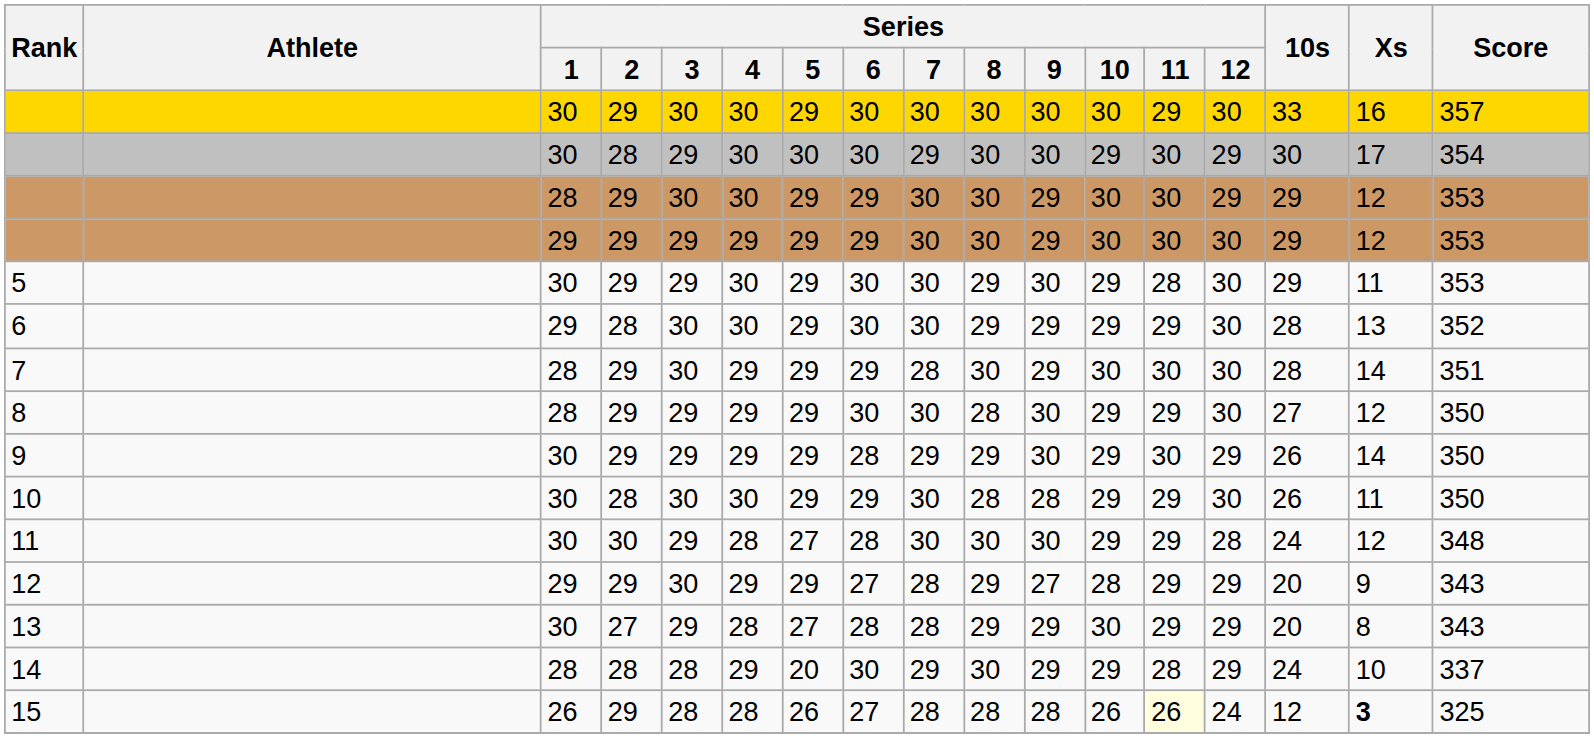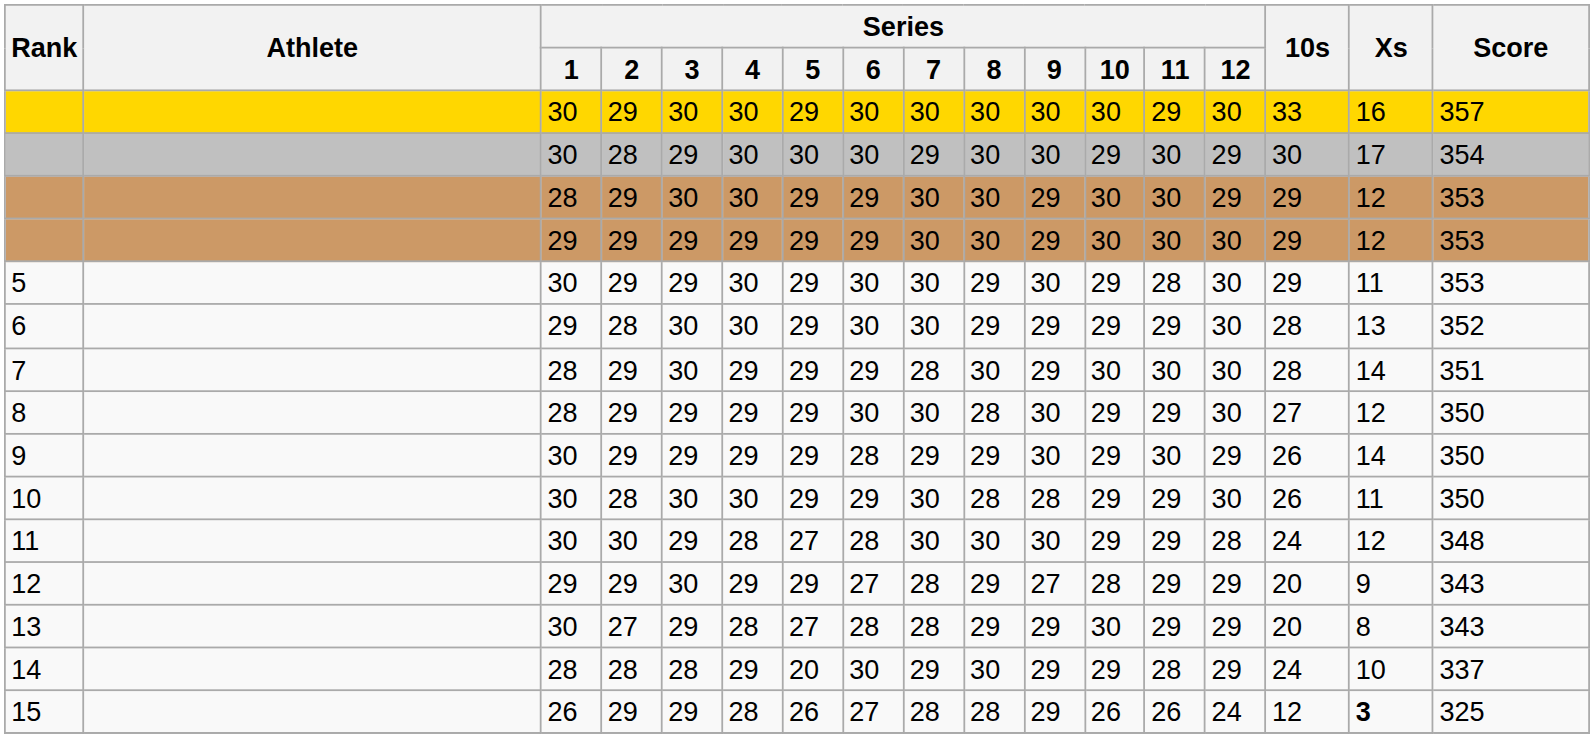 <table class="wikitable" style="font-size:95%" style="width:35em;" style="text-align:center">
 <tr>
 <th rowspan=2>Rank</th>
 <th rowspan=2 width=250>Athlete</th>
 <th colspan=12 width=400>Series</th>
 <th rowspan=2 width=40>10s</th>
 <th rowspan=2 width=40>Xs</th>
 <th rowspan=2 width=80>Score</th>
 </tr>
 <tr>
 <th>1</th>
 <th>2</th>
 <th>3</th>
 <th>4</th>
 <th>5</th>
 <th>6</th>
 <th>7</th>
 <th>8</th>
 <th>9</th>
 <th>10</th>
 <th>11</th>
 <th>12</th>
 </tr>
 <tr bgcolor=gold>
 <td></td>
 <td align=left></td>
 <td>30</td>
 <td>29</td>
 <td>30</td>
 <td>30</td>
 <td>29</td>
 <td>30</td>
 <td>30</td>
 <td>30</td>
 <td>30</td>
 <td>30</td>
 <td>29</td>
 <td>30</td>
 <td>33</td>
 <td>16</td>
 <td>357</td>
 </tr>
 <tr bgcolor=silver>
 <td></td>
 <td align=left></td>
 <td>30</td>
 <td>28</td>
 <td>29</td>
 <td>30</td>
 <td>30</td>
 <td>30</td>
 <td>29</td>
 <td>30</td>
 <td>30</td>
 <td>29</td>
 <td>30</td>
 <td>29</td>
 <td>30</td>
 <td>17</td>
 <td>354</td>
 </tr>
 <tr bgcolor=cc9966>
 <td></td>
 <td align=left></td>
 <td>28</td>
 <td>29</td>
 <td>30</td>
 <td>30</td>
 <td>29</td>
 <td>29</td>
 <td>30</td>
 <td>30</td>
 <td>29</td>
 <td>30</td>
 <td>30</td>
 <td>29</td>
 <td>29</td>
 <td>12</td>
 <td>353</td>
 </tr>
 <tr bgcolor=cc9966>
 <td></td>
 <td align=left></td>
 <td>29</td>
 <td>29</td>
 <td>29</td>
 <td>29</td>
 <td>29</td>
 <td>29</td>
 <td>30</td>
 <td>30</td>
 <td>29</td>
 <td>30</td>
 <td>30</td>
 <td>30</td>
 <td>29</td>
 <td>12</td>
 <td>353</td>
 </tr>
 <tr>
 <td>5</td>
 <td align=left></td>
 <td>30</td>
 <td>29</td>
 <td>29</td>
 <td>30</td>
 <td>29</td>
 <td>30</td>
 <td>30</td>
 <td>29</td>
 <td>30</td>
 <td>29</td>
 <td>28</td>
 <td>30</td>
 <td>29</td>
 <td>11</td>
 <td>353</td>
 </tr>
 <tr>
 <td>6</td>
 <td align=left></td>
 <td>29</td>
 <td>28</td>
 <td>30</td>
 <td>30</td>
 <td>29</td>
 <td>30</td>
 <td>30</td>
 <td>29</td>
 <td>29</td>
 <td>29</td>
 <td>29</td>
 <td>30</td>
 <td>28</td>
 <td>13</td>
 <td>352</td>
 </tr>
 <tr>
 <td>7</td>
 <td align=left></td>
 <td>28</td>
 <td>29</td>
 <td>30</td>
 <td>29</td>
 <td>29</td>
 <td>29</td>
 <td>28</td>
 <td>30</td>
 <td>29</td>
 <td>30</td>
 <td>30</td>
 <td>30</td>
 <td>28</td>
 <td>14</td>
 <td>351</td>
 </tr>
 <tr>
 <td>8</td>
 <td align=left></td>
 <td>28</td>
 <td>29</td>
 <td>29</td>
 <td>29</td>
 <td>29</td>
 <td>30</td>
 <td>30</td>
 <td>28</td>
 <td>30</td>
 <td>29</td>
 <td>29</td>
 <td>30</td>
 <td>27</td>
 <td>12</td>
 <td>350</td>
 </tr>
 <tr>
 <td>9</td>
 <td align=left></td>
 <td>30</td>
 <td>29</td>
 <td>29</td>
 <td>29</td>
 <td>29</td>
 <td>28</td>
 <td>29</td>
 <td>29</td>
 <td>30</td>
 <td>29</td>
 <td>30</td>
 <td>29</td>
 <td>26</td>
 <td>14</td>
 <td>350</td>
 </tr>
 <tr>
 <td>10</td>
 <td align=left></td>
 <td>30</td>
 <td>28</td>
 <td>30</td>
 <td>30</td>
 <td>29</td>
 <td>29</td>
 <td>30</td>
 <td>28</td>
 <td>28</td>
 <td>29</td>
 <td>29</td>
 <td>30</td>
 <td>26</td>
 <td>11</td>
 <td>350</td>
 </tr>
 <tr>
 <td>11</td>
 <td align=left></td>
 <td>30</td>
 <td>30</td>
 <td>29</td>
 <td>28</td>
 <td>27</td>
 <td>28</td>
 <td>30</td>
 <td>30</td>
 <td>30</td>
 <td>29</td>
 <td>29</td>
 <td>28</td>
 <td>24</td>
 <td>12</td>
 <td>348</td>
 </tr>
 <tr>
 <td>12</td>
 <td align=left></td>
 <td>29</td>
 <td>29</td>
 <td>30</td>
 <td>29</td>
 <td>29</td>
 <td>27</td>
 <td>28</td>
 <td>29</td>
 <td>27</td>
 <td>28</td>
 <td>29</td>
 <td>29</td>
 <td>20</td>
 <td>9</td>
 <td>343</td>
 </tr>
 <tr>
 <td>13</td>
 <td align=left></td>
 <td>30</td>
 <td>27</td>
 <td>29</td>
 <td>28</td>
 <td>27</td>
 <td>28</td>
 <td>28</td>
 <td>29</td>
 <td>29</td>
 <td>30</td>
 <td>29</td>
 <td>29</td>
 <td>20</td>
 <td>8</td>
 <td>343</td>
 </tr>
 <tr>
 <td>14</td>
 <td align=left></td>
 <td>28</td>
 <td>28</td>
 <td>28</td>
 <td>29</td>
 <td>20</td>
 <td>30</td>
 <td>29</td>
 <td>30</td>
 <td>29</td>
 <td>29</td>
 <td>28</td>
 <td>29</td>
 <td>24</td>
 <td>10</td>
 <td>337</td>
 </tr>
 <tr>
 <td>15</td>
 <td align=left></td>
 <td>26</td>
 <td>29</td>
-<td>28</td>
+<td>29</td>
 <td>28</td>
 <td>26</td>
 <td>27</td>
 <td>28</td>
 <td>28</td>
-<td>28</td>
+<td>29</td>
 <td>26</td>
-<td style="background: lightyellow;">26</td>
+<td>26</td>
 <td>24</td>
 <td>12</td>
 <td><strong>3</strong></td>
 <td>325</td>
 </tr>
 <tr>
 </tr>
 </table>
